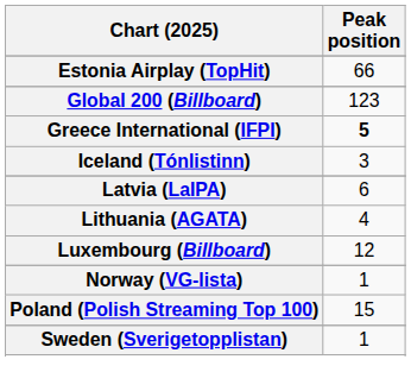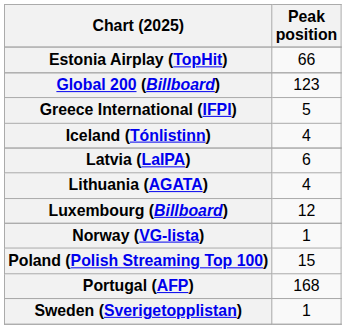 <table class="wikitable sortable plainrowheaders" style="text-align:center">
 <tr>
 <th scope="col">Chart (2025)</th>
 <th scope="col">Peak<br>position</th>
 </tr>
 <tr>
 </tr>
 <tr>
 </tr>
 <tr>
 </tr>
 <tr>
 <th scope="row">Estonia Airplay (<a href='#'>TopHit</a>)</th>
 <td>66</td>
 </tr>
 <tr>
 </tr>
 <tr>
 </tr>
 <tr>
 <th scope="row"><a href='#'>Global 200</a> (<em><a href='#'>Billboard</a></em>)</th>
 <td>123</td>
 </tr>
 <tr>
 <th scope="row">Greece International (<a href='#'>IFPI</a>)</th>
-<td><strong>5</strong></td>
+<td>5</td>
 </tr>
 <tr>
 <th scope="row">Iceland (<a href='#'>Tónlistinn</a>)</th>
-<td>3</td>
+<td>4</td>
 </tr>
 <tr>
 </tr>
 <tr>
 <th scope="row">Latvia (<a href='#'>LaIPA</a>)</th>
 <td>6</td>
 </tr>
 <tr>
 <th scope="row">Lithuania (<a href='#'>AGATA</a>)</th>
 <td>4</td>
 </tr>
 <tr>
 <th scope="row">Luxembourg (<em><a href='#'>Billboard</a></em>)</th>
 <td>12</td>
 </tr>
 <tr>
 </tr>
 <tr>
 <th scope="row">Norway (<a href='#'>VG-lista</a>)</th>
 <td>1</td>
 </tr>
 <tr>
 <th scope="row">Poland (<a href='#'>Polish Streaming Top 100</a>)</th>
 <td>15</td>
 </tr>
 <tr>
+<th scope="row">Portugal (<a href='#'>AFP</a>)</th>
+<td>168</td>
+</tr>
+<tr>
 </tr>
 <tr>
 <th scope="row">Sweden (<a href='#'>Sverigetopplistan</a>)</th>
 <td>1</td>
 </tr>
 <tr>
 </tr>
 <tr>
 </tr>
 </table>
